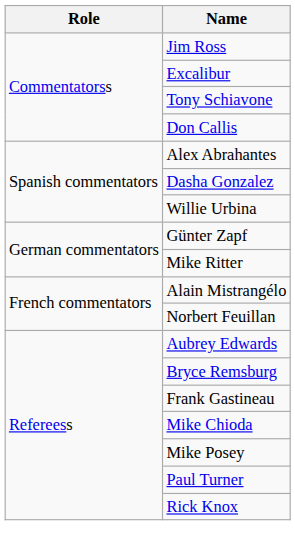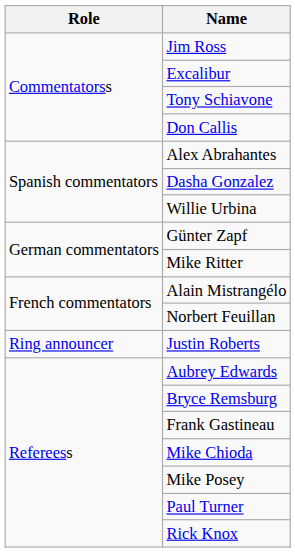 <table class=wikitable style="font-size:90%; margin: 0.5em 0 0.5em 1em; float: right; clear: right;">
 <tr>
 <th>Role</th>
 <th>Name</th>
 </tr>
 <tr>
 <td rowspan=4><a href='#'>Commentators</a>s</td>
 <td><a href='#'>Jim Ross</a> </td>
 </tr>
 <tr>
 <td><a href='#'>Excalibur</a> </td>
 </tr>
 <tr>
 <td><a href='#'>Tony Schiavone</a> </td>
 </tr>
 <tr>
 <td><a href='#'>Don Callis</a> </td>
 </tr>
 <tr>
 <td rowspan=3>Spanish commentators</td>
 <td>Alex Abrahantes</td>
 </tr>
 <tr>
 <td><a href='#'>Dasha Gonzalez</a></td>
 </tr>
 <tr>
 <td>Willie Urbina</td>
 </tr>
 <tr>
 <td rowspan=2>German commentators</td>
 <td>Günter Zapf</td>
 </tr>
 <tr>
 <td>Mike Ritter</td>
 </tr>
 <tr>
 <td rowspan=2>French commentators</td>
 <td>Alain Mistrangélo</td>
 </tr>
 <tr>
 <td>Norbert Feuillan</td>
 </tr>
 <tr>
+<td rowspan=1><a href='#'>Ring announcer</a></td>
+<td><a href='#'>Justin Roberts</a></td>
+</tr>
+<tr>
 <td rowspan=7><a href='#'>Referees</a>s</td>
 <td><a href='#'>Aubrey Edwards</a></td>
 </tr>
 <tr>
 <td><a href='#'>Bryce Remsburg</a></td>
 </tr>
 <tr>
 <td>Frank Gastineau</td>
 </tr>
 <tr>
 <td><a href='#'>Mike Chioda</a></td>
 </tr>
 <tr>
 <td>Mike Posey</td>
 </tr>
 <tr>
 <td><a href='#'>Paul Turner</a></td>
 </tr>
 <tr>
 <td><a href='#'>Rick Knox</a></td>
 </tr>
 </table>
